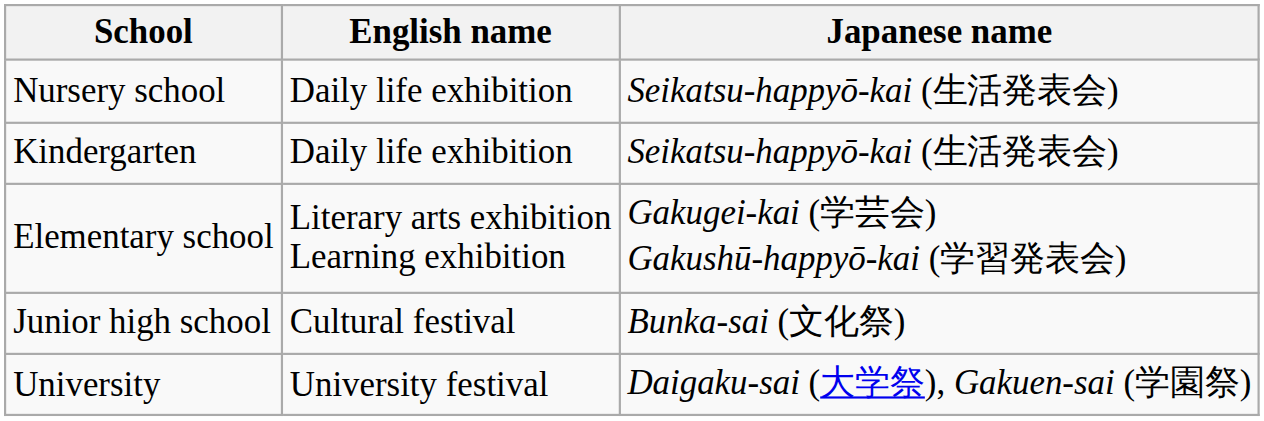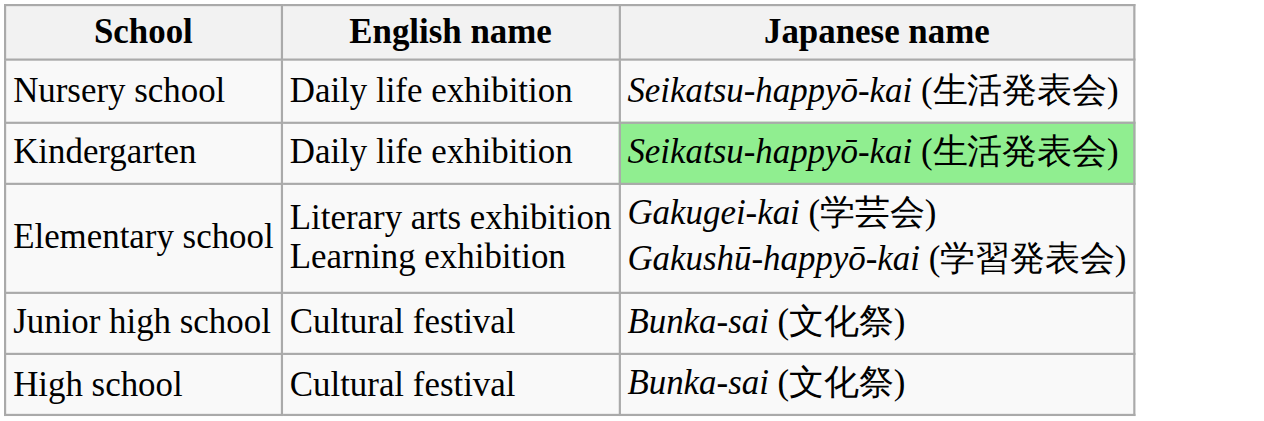 <table class="wikitable">
 <tr>
 <th>School</th>
 <th>English name</th>
 <th>Japanese name</th>
 </tr>
 <tr>
 <td>Nursery school</td>
 <td>Daily life exhibition</td>
 <td><em>Seikatsu-happyō-kai</em> (生活発表会)</td>
 </tr>
 <tr>
 <td>Kindergarten</td>
 <td>Daily life exhibition</td>
-<td><em>Seikatsu-happyō-kai</em> (生活発表会)</td>
+<td style="background: lightgreen;"><em>Seikatsu-happyō-kai</em> (生活発表会)</td>
 </tr>
 <tr>
 <td>Elementary school</td>
 <td>Literary arts exhibition<br>Learning exhibition</td>
 <td><em>Gakugei-kai</em> (学芸会)<br><em>Gakushū-happyō-kai</em> (学習発表会)</td>
 </tr>
 <tr>
 <td>Junior high school</td>
 <td>Cultural festival</td>
 <td><em>Bunka-sai</em> (文化祭)</td>
 </tr>
 <tr>
-<td>University</td>
-<td>University festival</td>
-<td><em>Daigaku-sai</em> (<a href='#'>大学祭</a>), <em>Gakuen-sai</em> (学園祭)</td>
+<td>High school</td>
+<td>Cultural festival</td>
+<td><em>Bunka-sai</em> (文化祭)</td>
 </tr>
 </table>
